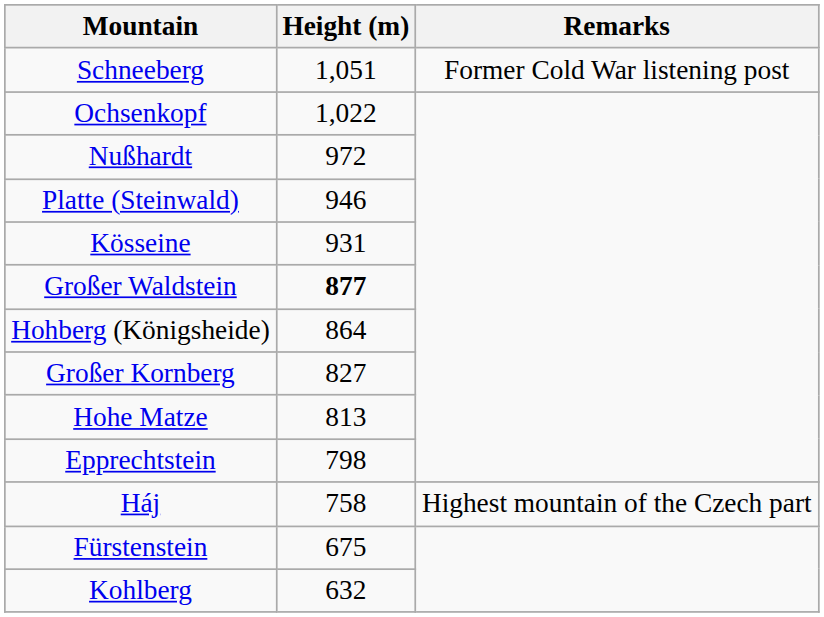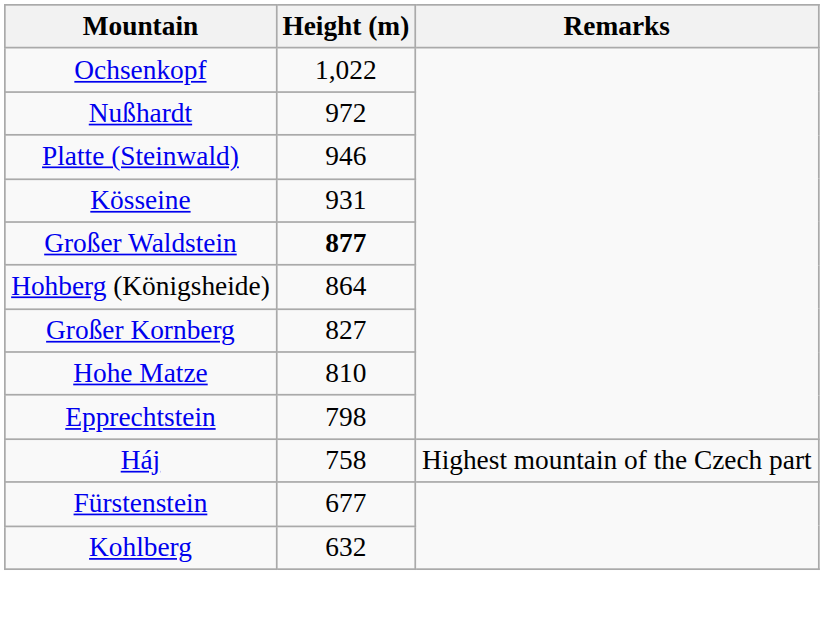 <table class="wikitable sortable" style="text-align:center; max-width:500px">
 <tr>
 <th>Mountain</th>
 <th>Height (m)</th>
 <th class="unsortable">Remarks</th>
-</tr>
-<tr>
-<td><a href='#'>Schneeberg</a></td>
-<td>1,051</td>
-<td>Former Cold War listening post</td>
 </tr>
 <tr>
 <td><a href='#'>Ochsenkopf</a></td>
 <td>1,022</td>
 </tr>
 <tr>
 <td><a href='#'>Nußhardt</a></td>
 <td>972</td>
 </tr>
 <tr>
 <td><a href='#'>Platte (Steinwald)</a></td>
 <td>946</td>
 </tr>
 <tr>
 <td><a href='#'>Kösseine</a></td>
 <td>931</td>
 </tr>
 <tr>
 <td><a href='#'>Großer Waldstein</a></td>
 <td><strong>877</strong></td>
 </tr>
 <tr>
 <td><a href='#'>Hohberg</a> (Königsheide)</td>
 <td>864</td>
 </tr>
 <tr>
 <td><a href='#'>Großer Kornberg</a></td>
 <td>827</td>
 </tr>
 <tr>
 <td><a href='#'>Hohe Matze</a></td>
-<td>813</td>
+<td>810</td>
 </tr>
 <tr>
 <td><a href='#'>Epprechtstein</a></td>
 <td>798</td>
 </tr>
 <tr>
 <td><a href='#'>Háj</a></td>
 <td>758</td>
 <td>Highest mountain of the Czech part</td>
 </tr>
 <tr>
 <td><a href='#'>Fürstenstein</a></td>
-<td>675</td>
+<td>677</td>
 </tr>
 <tr>
 <td><a href='#'>Kohlberg</a></td>
 <td>632</td>
 </tr>
 </table>
